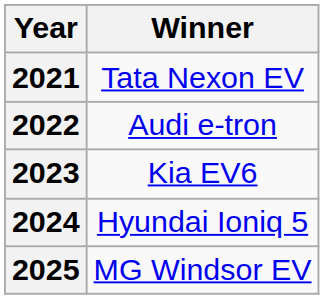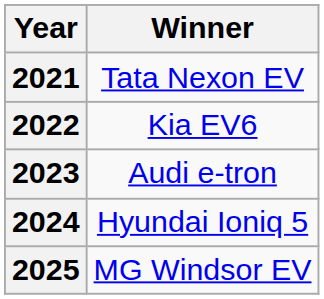 <table class="wikitable sortable">
 <tr>
 <th>Year</th>
 <th>Winner</th>
 </tr>
 <tr>
 <th>2021</th>
 <td align="center"><a href='#'>Tata Nexon EV</a></td>
 </tr>
 <tr>
 <th>2022</th>
-<td align="center"><a href='#'>Audi e-tron</a></td>
+<td align="center"><a href='#'>Kia EV6</a></td>
 </tr>
 <tr>
 <th>2023</th>
-<td align="center"><a href='#'>Kia EV6</a></td>
+<td align="center"><a href='#'>Audi e-tron</a></td>
 </tr>
 <tr>
 <th>2024</th>
 <td align="center"><a href='#'>Hyundai Ioniq 5</a></td>
 </tr>
 <tr>
 <th>2025</th>
 <td align="center"><a href='#'>MG Windsor EV</a></td>
 </tr>
 </table>
